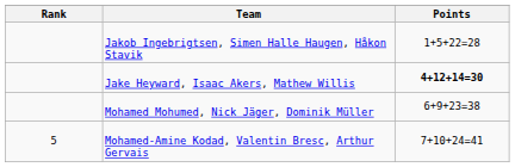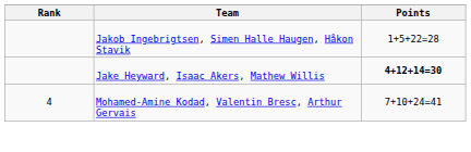 <table class="wikitable" style="text-align:center;" width="50%">
 <tr>
 </tr>
 <tr>
 <th width=10%>Rank</th>
 <th width=30%>Team</th>
 <th width=10%>Points</th>
 </tr>
 <tr>
 <td></td>
 <td align=left><br><a href='#'>Jakob Ingebrigtsen</a>, <a href='#'>Simen Halle Haugen</a>, <a href='#'>Håkon Stavik</a></td>
 <td>1+5+22=28</td>
 </tr>
 <tr>
 <td></td>
 <td align=left><br><a href='#'>Jake Heyward</a>, <a href='#'>Isaac Akers</a>, <a href='#'>Mathew Willis</a></td>
 <td><strong>4+12+14=30</strong></td>
 </tr>
 <tr>
-<td></td>
-<td align=left><br><a href='#'>Mohamed Mohumed</a>, <a href='#'>Nick Jäger</a>, <a href='#'>Dominik Müller</a></td>
-<td>6+9+23=38</td>
-</tr>
-<tr>
-<td>5</td>
+<td>4</td>
 <td align=left><br><a href='#'>Mohamed-Amine Kodad</a>, <a href='#'>Valentin Bresc</a>, <a href='#'>Arthur Gervais</a></td>
 <td>7+10+24=41</td>
 </tr>
 </table>
